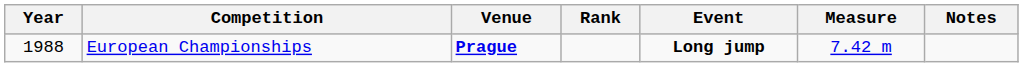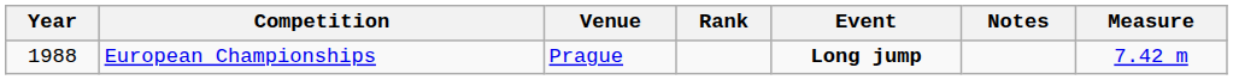 <table class="wikitable sortable" width=55% style="font-size:90%; text-align:center;">
 <tr>
 <th>Year</th>
 <th>Competition</th>
 <th>Venue</th>
 <th>Rank</th>
 <th>Event</th>
+<th>Notes</th>
 <th>Measure</th>
-<th>Notes</th>
 </tr>
 <tr>
 <td rowspan=1>1988</td>
 <td rowspan=1 align=left><a href='#'>European Championships</a></td>
-<td rowspan=1 align=left><strong> <a href='#'>Prague</a></strong></td>
+<td rowspan=1 align=left> <a href='#'>Prague</a></td>
 <td></td>
 <td><strong>Long jump</strong></td>
+<td></td>
 <td><a href='#'>7.42 m</a></td>
-<td></td>
 </tr>
 </table>
